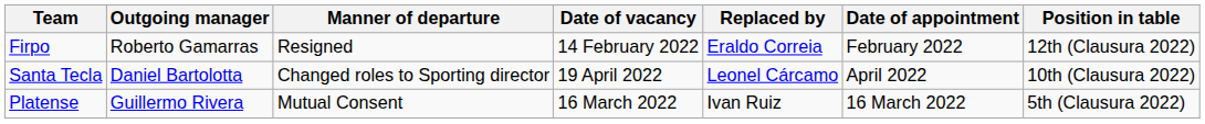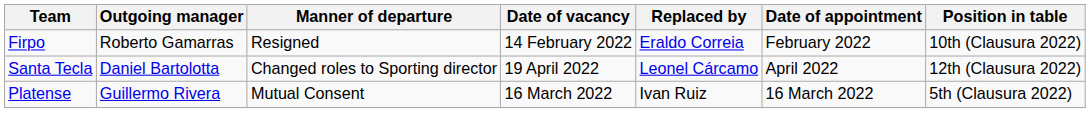 <table class="wikitable">
 <tr>
 <th>Team</th>
 <th>Outgoing manager</th>
 <th>Manner of departure</th>
 <th>Date of vacancy</th>
 <th>Replaced by</th>
 <th>Date of appointment</th>
 <th>Position in table</th>
 </tr>
 <tr>
 <td><a href='#'>Firpo</a></td>
 <td> Roberto Gamarras</td>
 <td>Resigned</td>
 <td>14 February 2022</td>
 <td> <a href='#'>Eraldo Correia</a></td>
 <td>February 2022</td>
-<td>12th (Clausura 2022)</td>
+<td>10th (Clausura 2022)</td>
 </tr>
 <tr>
 <td><a href='#'>Santa Tecla</a></td>
 <td> <a href='#'>Daniel Bartolotta</a></td>
 <td>Changed roles to Sporting director</td>
 <td>19 April 2022</td>
 <td> <a href='#'>Leonel Cárcamo</a></td>
 <td>April 2022</td>
-<td>10th (Clausura 2022)</td>
+<td>12th (Clausura 2022)</td>
 </tr>
 <tr>
 <td><a href='#'>Platense</a></td>
 <td> <a href='#'>Guillermo Rivera</a></td>
 <td>Mutual Consent</td>
 <td>16 March 2022</td>
 <td> Ivan Ruiz</td>
 <td>16 March 2022</td>
 <td>5th (Clausura 2022)</td>
 </tr>
 <tr>
 </tr>
 </table>
